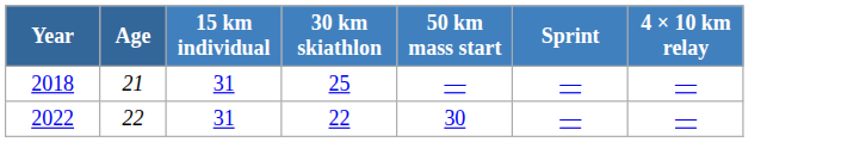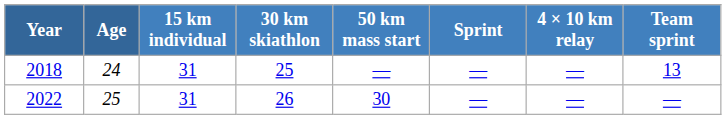 <table class="wikitable" style="font-size:95%; text-align:center; border:grey solid 1px; border-collapse:collapse; background:#ffffff;">
 <tr>
 <th style="background-color:#369; color:white; width:60px;"> Year </th>
 <th style="background-color:#369; color:white; width:40px;"> Age </th>
 <th style="background-color:#4180be; color:white; width:75px;"> 15 km <br> individual </th>
 <th style="background-color:#4180be; color:white; width:75px;"> 30 km <br> skiathlon </th>
 <th style="background-color:#4180be; color:white; width:75px;"> 50 km <br> mass start </th>
 <th style="background-color:#4180be; color:white; width:75px;"> Sprint </th>
 <th style="background-color:#4180be; color:white; width:75px;"> 4 × 10 km <br> relay </th>
+<th style="background-color:#4180be; color:white; width:75px;"> Team <br> sprint </th>
 </tr>
 <tr>
 <td><a href='#'>2018</a></td>
-<td><em>21</em></td>
+<td><em>24</em></td>
 <td><a href='#'>31</a></td>
 <td><a href='#'>25</a></td>
 <td><a href='#'>—</a></td>
 <td><a href='#'>—</a></td>
 <td><a href='#'>—</a></td>
+<td><a href='#'>13</a></td>
 </tr>
 <tr>
 <td><a href='#'>2022</a></td>
-<td><em>22</em></td>
+<td><em>25</em></td>
 <td><a href='#'>31</a></td>
-<td><a href='#'>22</a></td>
+<td><a href='#'>26</a></td>
 <td><a href='#'>30</a></td>
+<td><a href='#'>—</a></td>
 <td><a href='#'>—</a></td>
 <td><a href='#'>—</a></td>
 </tr>
 </table>
